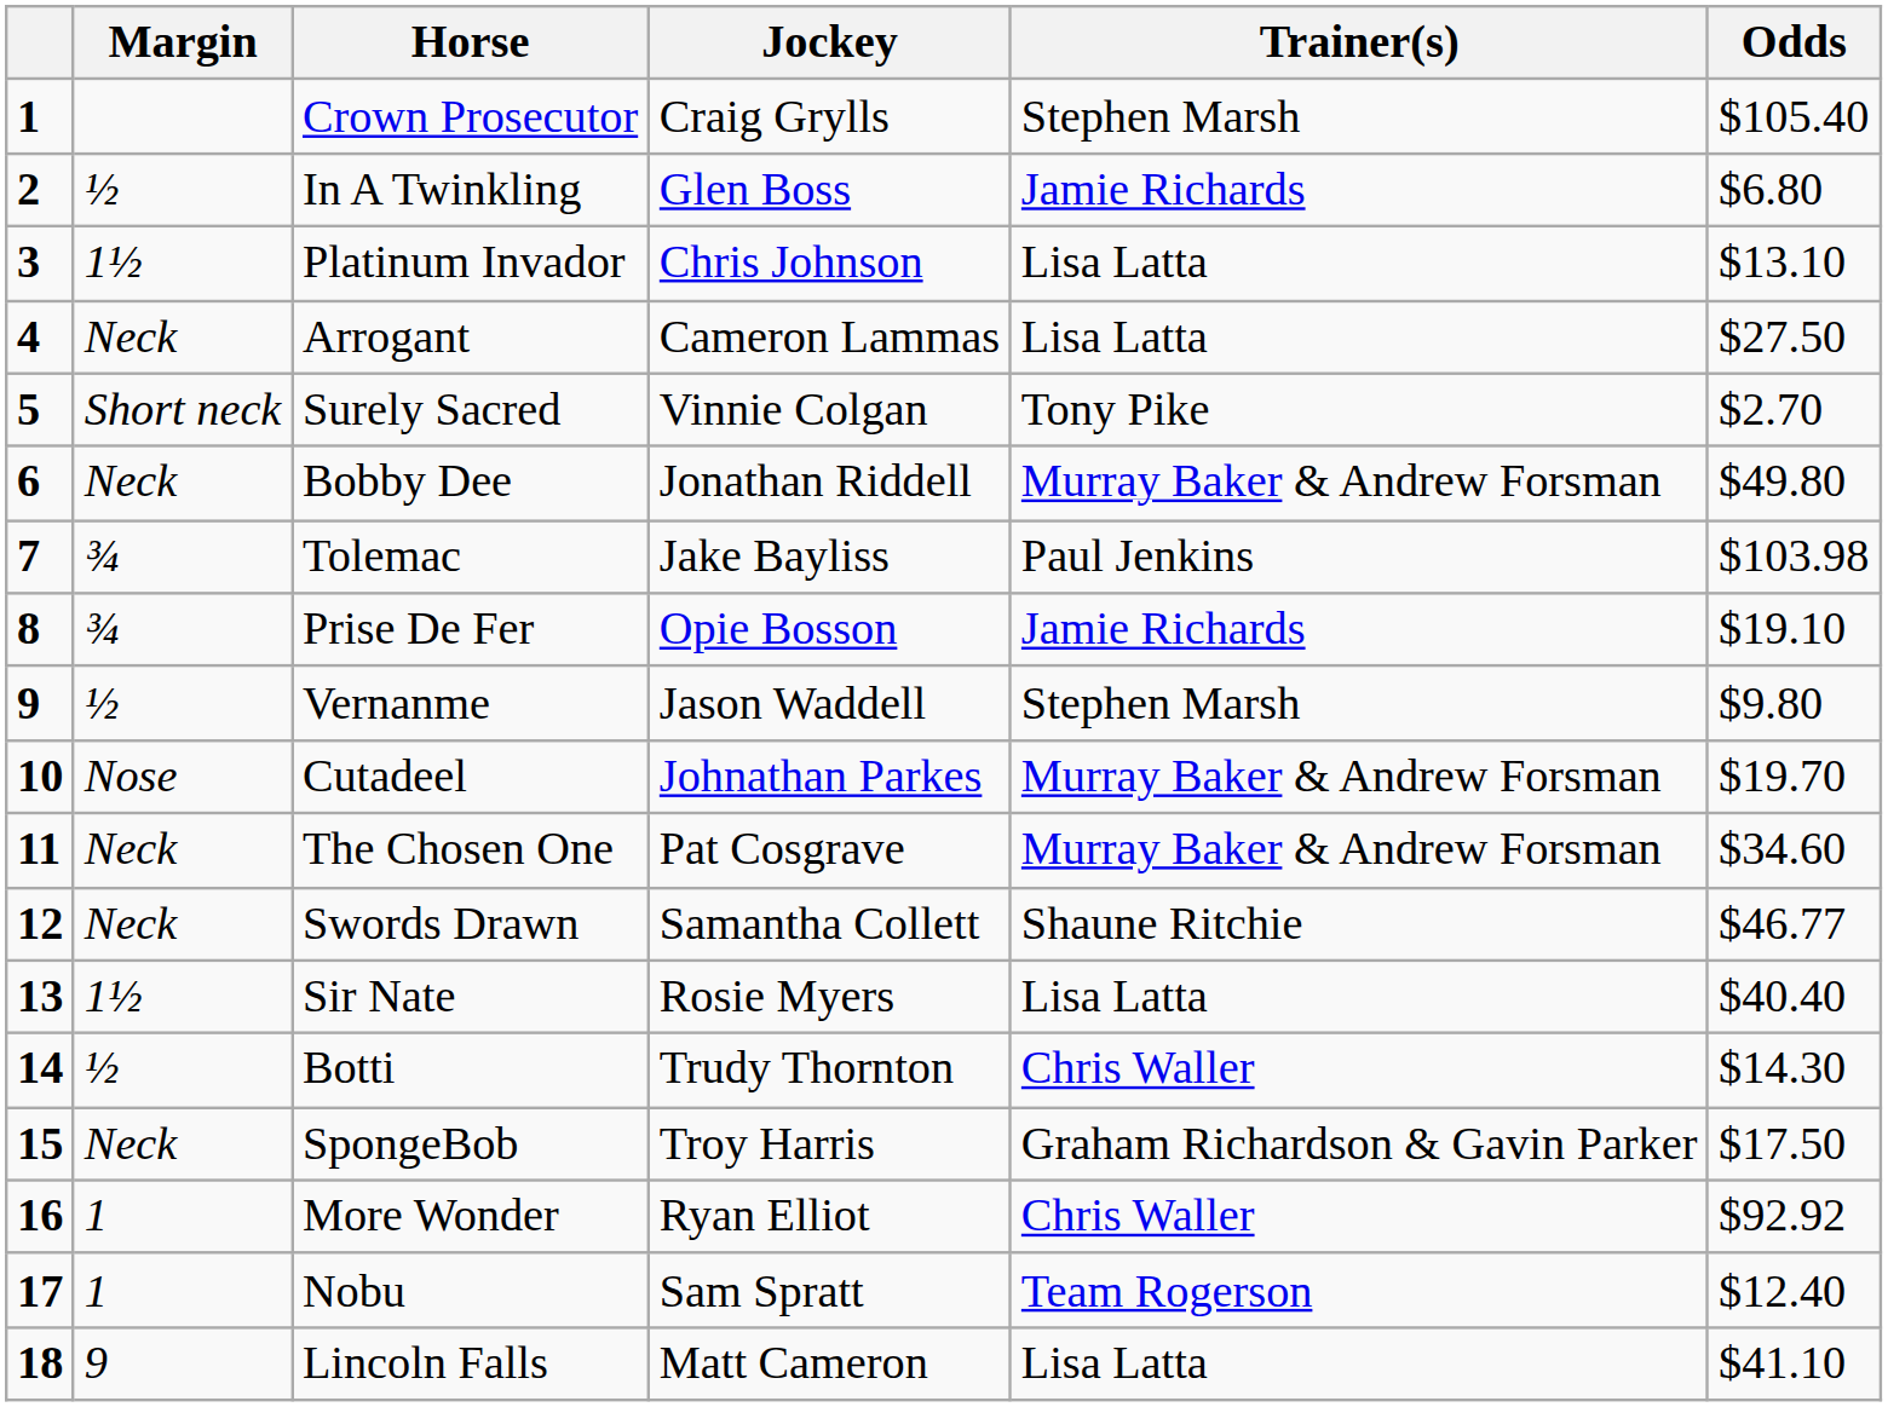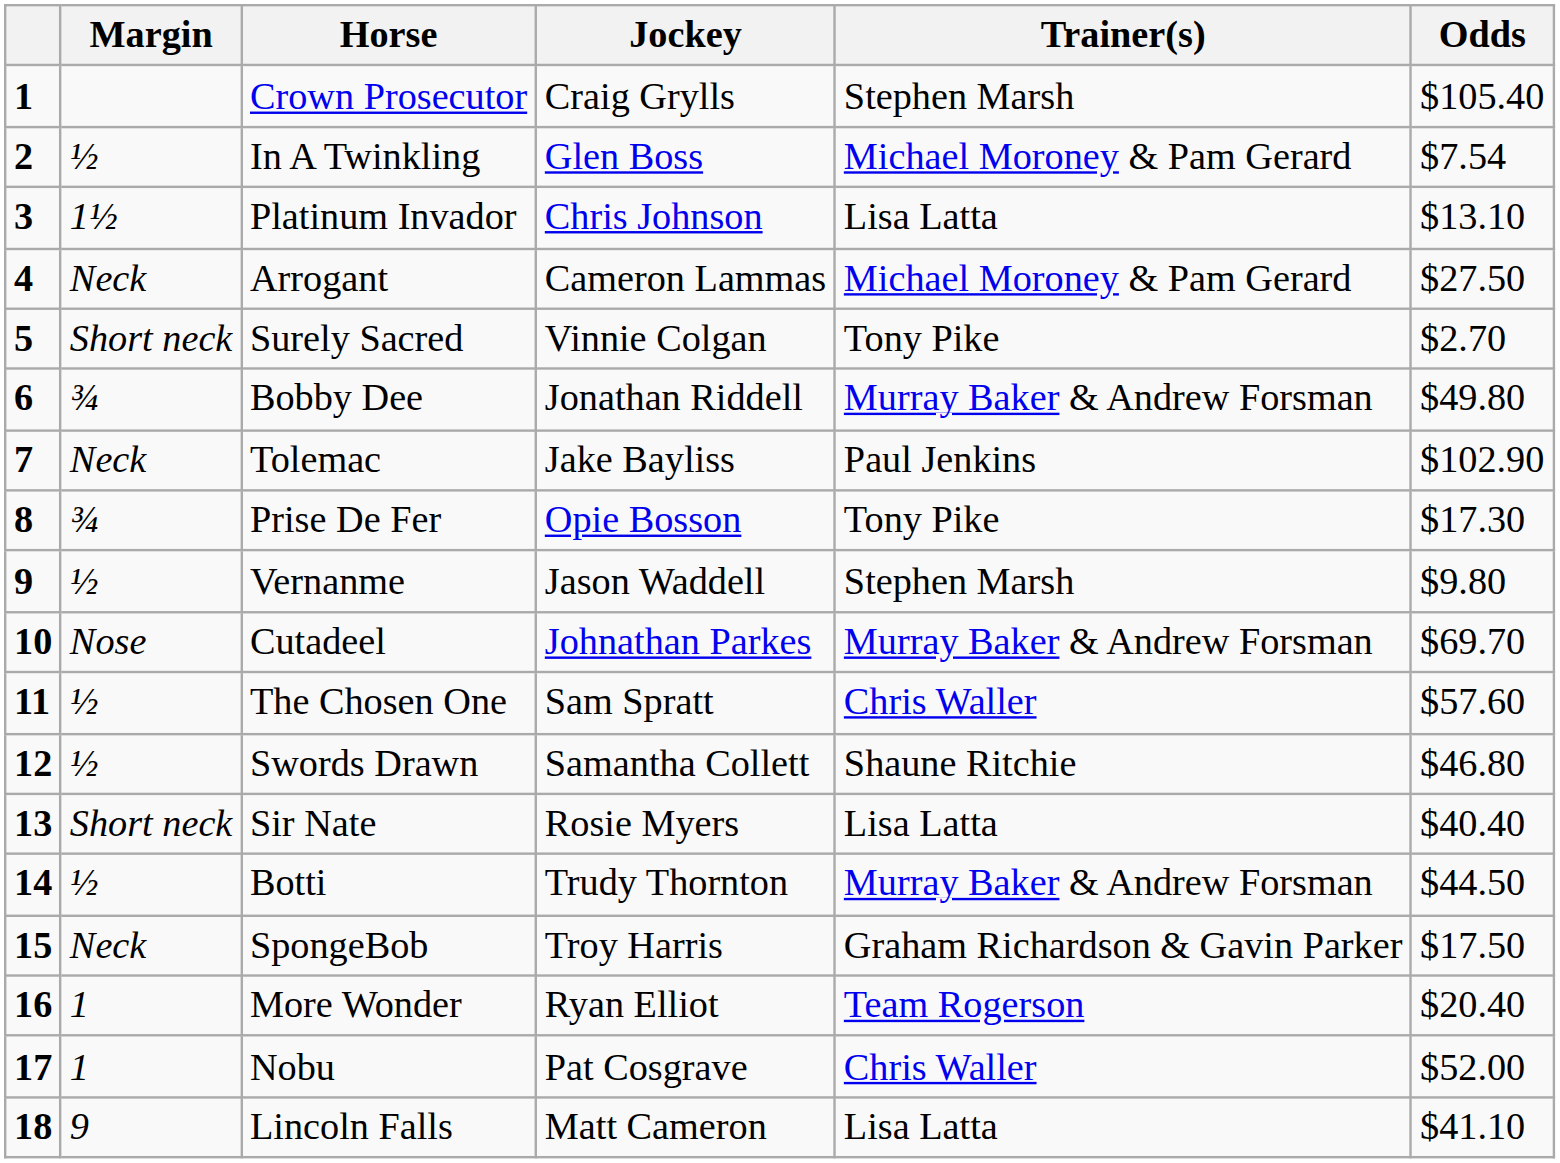 <table class="wikitable sortable">
 <tr>
 <th></th>
 <th>Margin</th>
 <th>Horse</th>
 <th>Jockey</th>
 <th>Trainer(s)</th>
 <th>Odds</th>
 </tr>
 <tr>
 <td><strong>1</strong></td>
 <td></td>
 <td><a href='#'>Crown Prosecutor</a></td>
 <td>Craig Grylls</td>
 <td>Stephen Marsh</td>
 <td>$105.40</td>
 </tr>
 <tr>
 <td><strong>2</strong></td>
 <td><em>½</em></td>
 <td>In A Twinkling</td>
 <td><a href='#'>Glen Boss</a></td>
-<td><a href='#'>Jamie Richards</a></td>
-<td>$6.80</td>
+<td><a href='#'>Michael Moroney</a> & Pam Gerard</td>
+<td>$7.54</td>
 </tr>
 <tr>
 <td><strong>3</strong></td>
 <td><em>1½</em></td>
 <td>Platinum Invador</td>
 <td><a href='#'>Chris Johnson</a></td>
 <td>Lisa Latta</td>
 <td>$13.10</td>
 </tr>
 <tr>
 <td><strong>4</strong></td>
 <td><em>Neck</em></td>
 <td>Arrogant</td>
 <td>Cameron Lammas</td>
-<td>Lisa Latta</td>
+<td><a href='#'>Michael Moroney</a> & Pam Gerard</td>
 <td>$27.50</td>
 </tr>
 <tr>
 <td><strong>5</strong></td>
 <td><em>Short neck</em></td>
 <td>Surely Sacred</td>
 <td>Vinnie Colgan</td>
 <td>Tony Pike</td>
 <td>$2.70</td>
 </tr>
 <tr>
 <td><strong>6</strong></td>
-<td><em>Neck</em></td>
+<td><em>¾</em></td>
 <td>Bobby Dee</td>
 <td>Jonathan Riddell</td>
 <td><a href='#'>Murray Baker</a> & Andrew Forsman</td>
 <td>$49.80</td>
 </tr>
 <tr>
 <td><strong>7</strong></td>
-<td><em>¾</em></td>
+<td><em>Neck</em></td>
 <td>Tolemac</td>
 <td>Jake Bayliss</td>
 <td>Paul Jenkins</td>
-<td>$103.98</td>
+<td>$102.90</td>
 </tr>
 <tr>
 <td><strong>8</strong></td>
 <td><em>¾</em></td>
 <td>Prise De Fer</td>
 <td><a href='#'>Opie Bosson</a></td>
-<td><a href='#'>Jamie Richards</a></td>
-<td>$19.10</td>
+<td>Tony Pike</td>
+<td>$17.30</td>
 </tr>
 <tr>
 <td><strong>9</strong></td>
 <td><em>½</em></td>
 <td>Vernanme</td>
 <td>Jason Waddell</td>
 <td>Stephen Marsh</td>
 <td>$9.80</td>
 </tr>
 <tr>
 <td><strong>10</strong></td>
 <td><em>Nose</em></td>
 <td>Cutadeel</td>
 <td><a href='#'>Johnathan Parkes</a></td>
 <td><a href='#'>Murray Baker</a> & Andrew Forsman</td>
-<td>$19.70</td>
+<td>$69.70</td>
 </tr>
 <tr>
 <td><strong>11</strong></td>
-<td><em>Neck</em></td>
+<td><em>½</em></td>
 <td>The Chosen One</td>
-<td>Pat Cosgrave</td>
-<td><a href='#'>Murray Baker</a> & Andrew Forsman</td>
-<td>$34.60</td>
+<td>Sam Spratt</td>
+<td><a href='#'>Chris Waller</a></td>
+<td>$57.60</td>
 </tr>
 <tr>
 <td><strong>12</strong></td>
-<td><em>Neck</em></td>
+<td><em>½</em></td>
 <td>Swords Drawn</td>
 <td>Samantha Collett</td>
 <td>Shaune Ritchie</td>
-<td>$46.77</td>
+<td>$46.80</td>
 </tr>
 <tr>
 <td><strong>13</strong></td>
-<td><em>1½</em></td>
+<td><em>Short neck</em></td>
 <td>Sir Nate</td>
 <td>Rosie Myers</td>
 <td>Lisa Latta</td>
 <td>$40.40</td>
 </tr>
 <tr>
 <td><strong>14</strong></td>
 <td><em>½</em></td>
 <td>Botti</td>
 <td>Trudy Thornton</td>
-<td><a href='#'>Chris Waller</a></td>
-<td>$14.30</td>
+<td><a href='#'>Murray Baker</a> & Andrew Forsman</td>
+<td>$44.50</td>
 </tr>
 <tr>
 <td><strong>15</strong></td>
 <td><em>Neck</em></td>
 <td>SpongeBob</td>
 <td>Troy Harris</td>
 <td>Graham Richardson & Gavin Parker</td>
 <td>$17.50</td>
 </tr>
 <tr>
 <td><strong>16</strong></td>
 <td><em>1</em></td>
 <td>More Wonder</td>
 <td>Ryan Elliot</td>
-<td><a href='#'>Chris Waller</a></td>
-<td>$92.92</td>
+<td><a href='#'>Team Rogerson</a></td>
+<td>$20.40</td>
 </tr>
 <tr>
 <td><strong>17</strong></td>
 <td><em>1</em></td>
 <td>Nobu</td>
-<td>Sam Spratt</td>
-<td><a href='#'>Team Rogerson</a></td>
-<td>$12.40</td>
+<td>Pat Cosgrave</td>
+<td><a href='#'>Chris Waller</a></td>
+<td>$52.00</td>
 </tr>
 <tr>
 <td><strong>18</strong></td>
 <td><em>9</em></td>
 <td>Lincoln Falls</td>
 <td>Matt Cameron</td>
 <td>Lisa Latta</td>
 <td>$41.10</td>
 </tr>
 </table>
